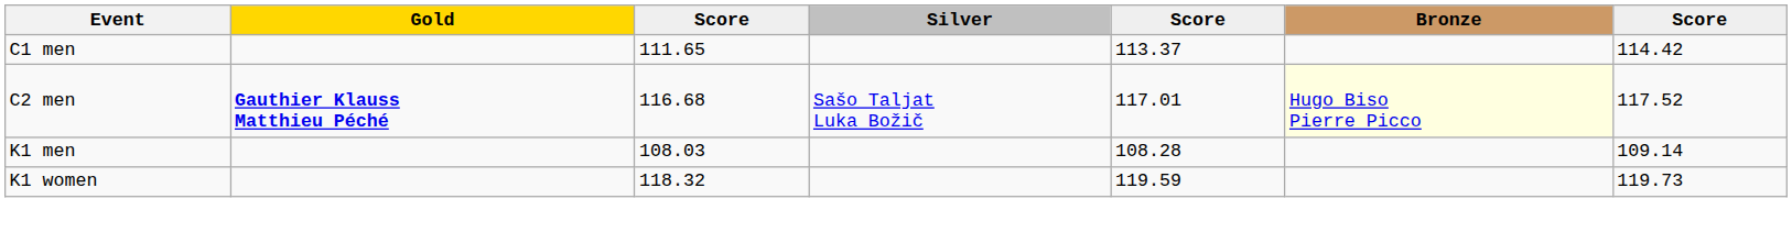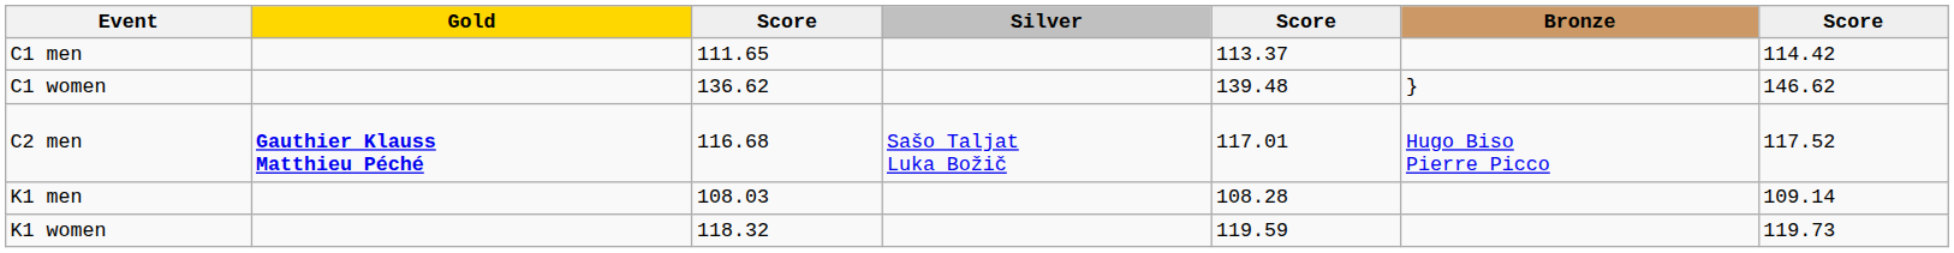 <table class="wikitable" width=100%>
 <tr>
 <th>Event</th>
 <td align=center bgcolor="gold"><strong>Gold</strong></td>
 <td align=center bgcolor="EFEFEF"><strong>Score</strong></td>
 <td align=center bgcolor="silver"><strong>Silver</strong></td>
 <td align=center bgcolor="EFEFEF"><strong>Score</strong></td>
 <td align=center bgcolor="CC9966"><strong>Bronze</strong></td>
 <td align=center bgcolor="EFEFEF"><strong>Score</strong></td>
 </tr>
 <tr>
 <td>C1 men</td>
 <td></td>
 <td>111.65</td>
 <td></td>
 <td>113.37</td>
 <td></td>
 <td>114.42</td>
 </tr>
 <tr>
+<td>C1 women</td>
+<td></td>
+<td>136.62</td>
+<td></td>
+<td>139.48</td>
+<td>}</td>
+<td>146.62</td>
+</tr>
+<tr>
 <td>C2 men</td>
 <td><strong><br><a href='#'>Gauthier Klauss</a><br><a href='#'>Matthieu Péché</a></strong></td>
 <td>116.68</td>
 <td><br><a href='#'>Sašo Taljat</a><br><a href='#'>Luka Božič</a></td>
 <td>117.01</td>
-<td style="background: lightyellow;"><br><a href='#'>Hugo Biso</a><br><a href='#'>Pierre Picco</a></td>
+<td><br><a href='#'>Hugo Biso</a><br><a href='#'>Pierre Picco</a></td>
 <td>117.52</td>
 </tr>
 <tr>
 <td>K1 men</td>
 <td></td>
 <td>108.03</td>
 <td></td>
 <td>108.28</td>
 <td></td>
 <td>109.14</td>
 </tr>
 <tr>
 <td>K1 women</td>
 <td></td>
 <td>118.32</td>
 <td></td>
 <td>119.59</td>
 <td></td>
 <td>119.73</td>
 </tr>
 </table>
